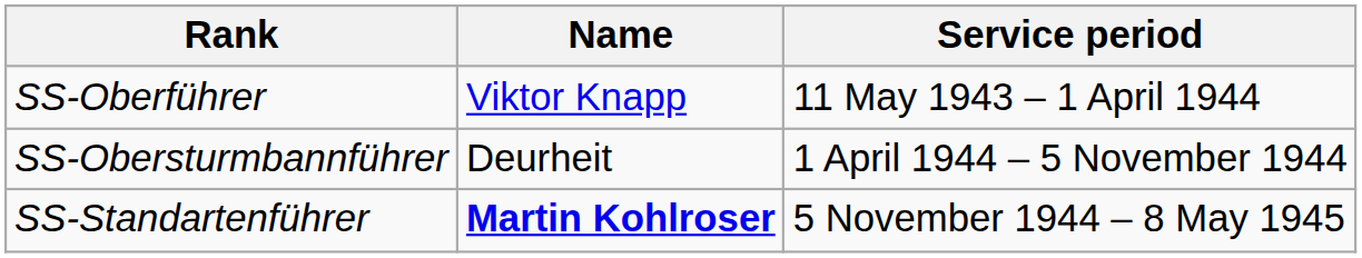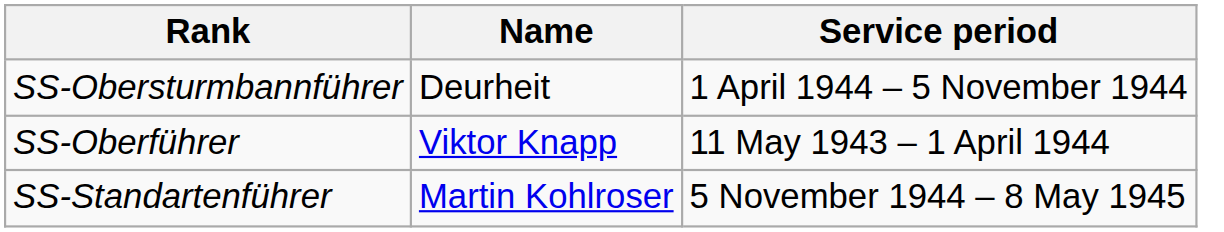 <table class="wikitable">
 <tr>
 <th>Rank</th>
 <th>Name</th>
 <th>Service period</th>
 </tr>
 <tr>
+<td><em>SS-Obersturmbannführer</em></td>
+<td>Deurheit</td>
+<td>1 April 1944 – 5 November 1944</td>
+</tr>
+<tr>
 <td><em>SS-Oberführer</em></td>
 <td><a href='#'>Viktor Knapp</a></td>
 <td>11 May 1943 – 1 April 1944</td>
 </tr>
 <tr>
-<td><em>SS-Obersturmbannführer</em></td>
-<td>Deurheit</td>
-<td>1 April 1944 – 5 November 1944</td>
-</tr>
-<tr>
 <td><em>SS-Standartenführer</em></td>
-<td><strong><a href='#'>Martin Kohlroser</a></strong></td>
+<td><a href='#'>Martin Kohlroser</a></td>
 <td>5 November 1944 – 8 May 1945</td>
 </tr>
 </table>
